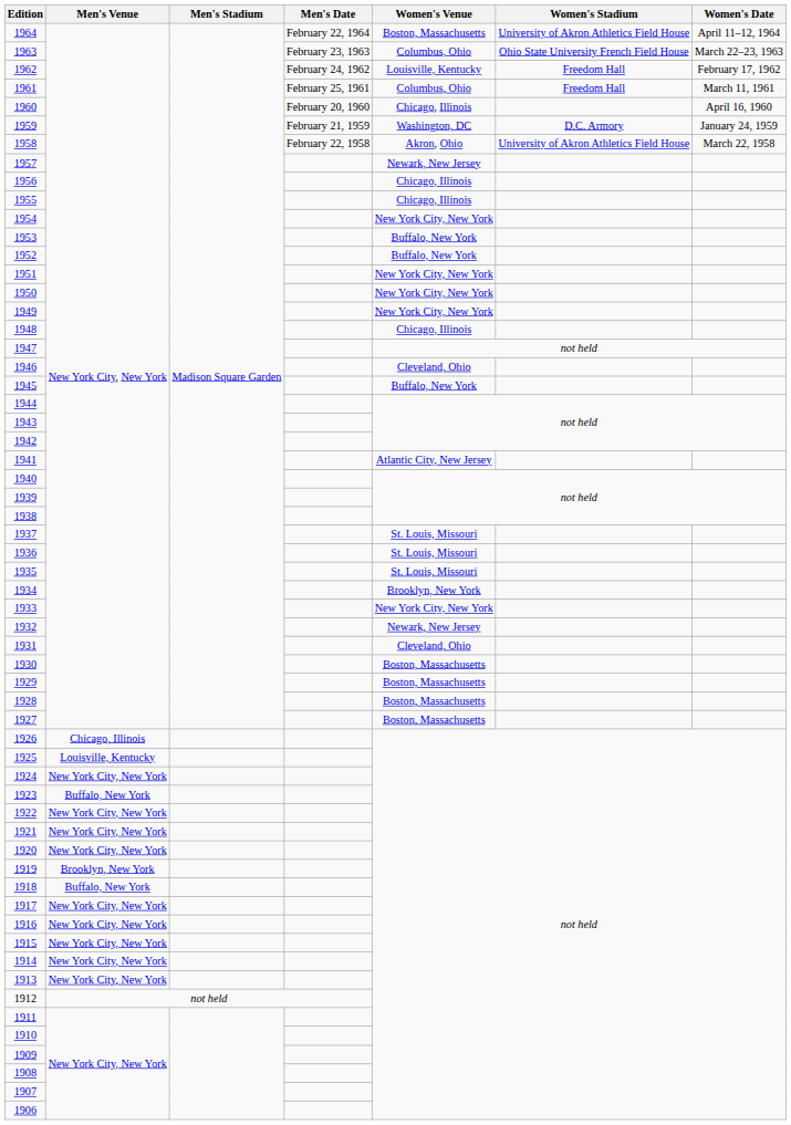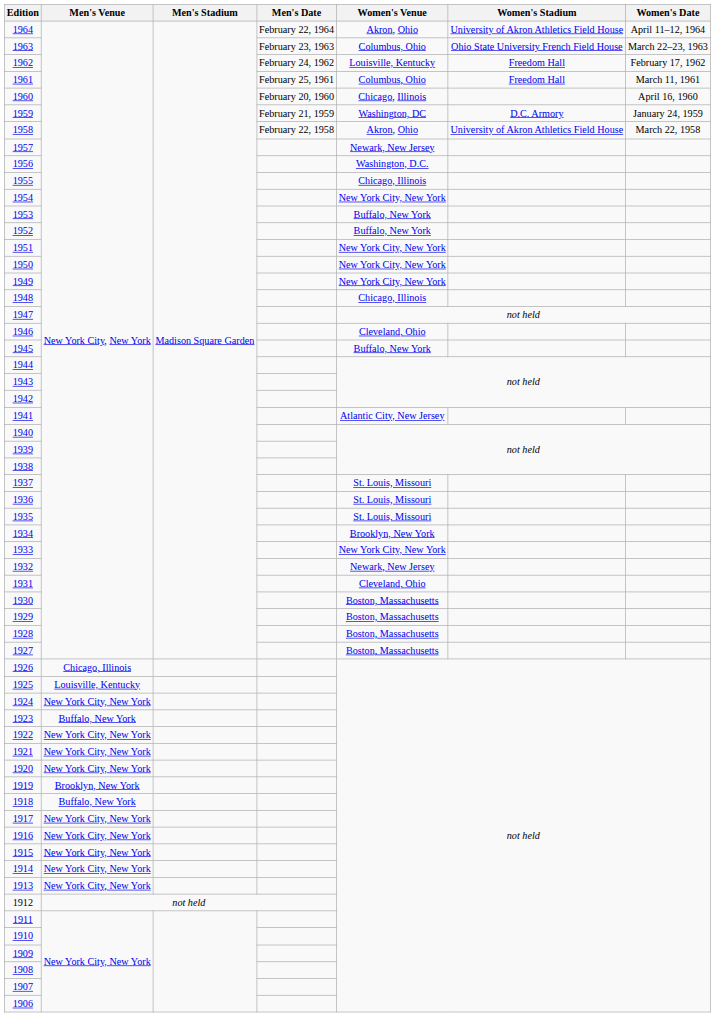 <table class="wikitable" style=" text-align:center; font-size:95%;">
 <tr>
 <th>Edition</th>
 <th>Men's Venue</th>
 <th>Men's Stadium</th>
 <th>Men's Date</th>
 <th>Women's Venue</th>
 <th>Women's Stadium</th>
 <th>Women's Date</th>
 </tr>
 <tr>
 <td><a href='#'>1964</a></td>
 <td rowspan=38><a href='#'>New York City</a>, <a href='#'>New York</a></td>
 <td rowspan=38><a href='#'>Madison Square Garden</a></td>
 <td>February 22, 1964</td>
-<td><a href='#'>Boston, Massachusetts</a></td>
+<td><a href='#'>Akron</a>, <a href='#'>Ohio</a></td>
 <td><a href='#'>University of Akron Athletics Field House</a></td>
 <td>April 11–12, 1964</td>
 </tr>
 <tr>
 <td><a href='#'>1963</a></td>
 <td>February 23, 1963</td>
 <td><a href='#'>Columbus, Ohio</a></td>
 <td><a href='#'>Ohio State University French Field House</a></td>
 <td>March 22–23, 1963</td>
 </tr>
 <tr>
 <td><a href='#'>1962</a></td>
 <td>February 24, 1962</td>
 <td><a href='#'>Louisville, Kentucky</a></td>
 <td><a href='#'>Freedom Hall</a></td>
 <td>February 17, 1962</td>
 </tr>
 <tr>
 <td><a href='#'>1961</a></td>
 <td>February 25, 1961</td>
 <td><a href='#'>Columbus, Ohio</a></td>
 <td><a href='#'>Freedom Hall</a></td>
 <td>March 11, 1961</td>
 </tr>
 <tr>
 <td><a href='#'>1960</a></td>
 <td>February 20, 1960</td>
 <td><a href='#'>Chicago</a>, <a href='#'>Illinois</a></td>
 <td></td>
 <td>April 16, 1960</td>
 </tr>
 <tr>
 <td><a href='#'>1959</a></td>
 <td>February 21, 1959</td>
 <td><a href='#'>Washington, DC</a></td>
 <td><a href='#'>D.C. Armory</a></td>
 <td>January 24, 1959</td>
 </tr>
 <tr>
 <td><a href='#'>1958</a></td>
 <td>February 22, 1958</td>
 <td><a href='#'>Akron</a>, <a href='#'>Ohio</a></td>
 <td><a href='#'>University of Akron Athletics Field House</a></td>
 <td>March 22, 1958</td>
 </tr>
 <tr>
 <td><a href='#'>1957</a></td>
 <td></td>
 <td><a href='#'>Newark, New Jersey</a></td>
 <td></td>
 <td></td>
 </tr>
 <tr>
 <td><a href='#'>1956</a></td>
 <td></td>
-<td><a href='#'>Chicago, Illinois</a></td>
+<td><a href='#'>Washington, D.C.</a></td>
 <td></td>
 <td></td>
 </tr>
 <tr>
 <td><a href='#'>1955</a></td>
 <td></td>
 <td><a href='#'>Chicago, Illinois</a></td>
 <td></td>
 <td></td>
 </tr>
 <tr>
 <td><a href='#'>1954</a></td>
 <td></td>
 <td><a href='#'>New York City, New York</a></td>
 <td></td>
 <td></td>
 </tr>
 <tr>
 <td><a href='#'>1953</a></td>
 <td></td>
 <td><a href='#'>Buffalo, New York</a></td>
 <td></td>
 <td></td>
 </tr>
 <tr>
 <td><a href='#'>1952</a></td>
 <td></td>
 <td><a href='#'>Buffalo, New York</a></td>
 <td></td>
 <td></td>
 </tr>
 <tr>
 <td><a href='#'>1951</a></td>
 <td></td>
 <td><a href='#'>New York City, New York</a></td>
 <td></td>
 <td></td>
 </tr>
 <tr>
 <td><a href='#'>1950</a></td>
 <td></td>
 <td><a href='#'>New York City, New York</a></td>
 <td></td>
 <td></td>
 </tr>
 <tr>
 <td><a href='#'>1949</a></td>
 <td></td>
 <td><a href='#'>New York City, New York</a></td>
 <td></td>
 <td></td>
 </tr>
 <tr>
 <td><a href='#'>1948</a></td>
 <td></td>
 <td><a href='#'>Chicago, Illinois</a></td>
 <td></td>
 <td></td>
 </tr>
 <tr>
 <td><a href='#'>1947</a></td>
 <td></td>
 <td colspan=3><em>not held</em></td>
 </tr>
 <tr>
 <td><a href='#'>1946</a></td>
 <td></td>
 <td><a href='#'>Cleveland, Ohio</a></td>
 <td></td>
 <td></td>
 </tr>
 <tr>
 <td><a href='#'>1945</a></td>
 <td></td>
 <td><a href='#'>Buffalo, New York</a></td>
 <td></td>
 <td></td>
 </tr>
 <tr>
 <td><a href='#'>1944</a></td>
 <td></td>
 <td colspan=3 rowspan=3><em>not held</em></td>
 </tr>
 <tr>
 <td><a href='#'>1943</a></td>
 <td></td>
 </tr>
 <tr>
 <td><a href='#'>1942</a></td>
 <td></td>
 </tr>
 <tr>
 <td><a href='#'>1941</a></td>
 <td></td>
 <td><a href='#'>Atlantic City, New Jersey</a></td>
 <td></td>
 <td></td>
 </tr>
 <tr>
 <td><a href='#'>1940</a></td>
 <td></td>
 <td colspan=3 rowspan=3><em>not held</em></td>
 </tr>
 <tr>
 <td><a href='#'>1939</a></td>
 <td></td>
 </tr>
 <tr>
 <td><a href='#'>1938</a></td>
 <td></td>
 </tr>
 <tr>
 <td><a href='#'>1937</a></td>
 <td></td>
 <td><a href='#'>St. Louis, Missouri</a></td>
 <td></td>
 <td></td>
 </tr>
 <tr>
 <td><a href='#'>1936</a></td>
 <td></td>
 <td><a href='#'>St. Louis, Missouri</a></td>
 <td></td>
 <td></td>
 </tr>
 <tr>
 <td><a href='#'>1935</a></td>
 <td></td>
 <td><a href='#'>St. Louis, Missouri</a></td>
 <td></td>
 <td></td>
 </tr>
 <tr>
 <td><a href='#'>1934</a></td>
 <td></td>
 <td><a href='#'>Brooklyn, New York</a></td>
 <td></td>
 <td></td>
 </tr>
 <tr>
 <td><a href='#'>1933</a></td>
 <td></td>
 <td><a href='#'>New York City, New York</a></td>
 <td></td>
 <td></td>
 </tr>
 <tr>
 <td><a href='#'>1932</a></td>
 <td></td>
 <td><a href='#'>Newark, New Jersey</a></td>
 <td></td>
 <td></td>
 </tr>
 <tr>
 <td><a href='#'>1931</a></td>
 <td></td>
 <td><a href='#'>Cleveland, Ohio</a></td>
 <td></td>
 <td></td>
 </tr>
 <tr>
 <td><a href='#'>1930</a></td>
 <td></td>
 <td><a href='#'>Boston, Massachusetts</a></td>
 <td></td>
 <td></td>
 </tr>
 <tr>
 <td><a href='#'>1929</a></td>
 <td></td>
 <td><a href='#'>Boston, Massachusetts</a></td>
 <td></td>
 <td></td>
 </tr>
 <tr>
 <td><a href='#'>1928</a></td>
 <td></td>
 <td><a href='#'>Boston, Massachusetts</a></td>
 <td></td>
 <td></td>
 </tr>
 <tr>
 <td><a href='#'>1927</a></td>
 <td></td>
 <td><a href='#'>Boston, Massachusetts</a></td>
 <td></td>
 <td></td>
 </tr>
 <tr>
 <td><a href='#'>1926</a></td>
 <td><a href='#'>Chicago, Illinois</a></td>
 <td></td>
 <td></td>
 <td rowspan=21 colspan=3><em>not held</em></td>
 </tr>
 <tr>
 <td><a href='#'>1925</a></td>
 <td><a href='#'>Louisville, Kentucky</a></td>
 <td></td>
 <td></td>
 </tr>
 <tr>
 <td><a href='#'>1924</a></td>
 <td><a href='#'>New York City, New York</a></td>
 <td></td>
 <td></td>
 </tr>
 <tr>
 <td><a href='#'>1923</a></td>
 <td><a href='#'>Buffalo, New York</a></td>
 <td></td>
 <td></td>
 </tr>
 <tr>
 <td><a href='#'>1922</a></td>
 <td><a href='#'>New York City, New York</a></td>
 <td></td>
 <td></td>
 </tr>
 <tr>
 <td><a href='#'>1921</a></td>
 <td><a href='#'>New York City, New York</a></td>
 <td></td>
 <td></td>
 </tr>
 <tr>
 <td><a href='#'>1920</a></td>
 <td><a href='#'>New York City, New York</a></td>
 <td></td>
 <td></td>
 </tr>
 <tr>
 <td><a href='#'>1919</a></td>
 <td><a href='#'>Brooklyn, New York</a></td>
 <td></td>
 <td></td>
 </tr>
 <tr>
 <td><a href='#'>1918</a></td>
 <td><a href='#'>Buffalo, New York</a></td>
 <td></td>
 <td></td>
 </tr>
 <tr>
 <td><a href='#'>1917</a></td>
 <td><a href='#'>New York City, New York</a></td>
 <td></td>
 <td></td>
 </tr>
 <tr>
 <td><a href='#'>1916</a></td>
 <td><a href='#'>New York City, New York</a></td>
 <td></td>
 <td></td>
 </tr>
 <tr>
 <td><a href='#'>1915</a></td>
 <td><a href='#'>New York City, New York</a></td>
 <td></td>
 <td></td>
 </tr>
 <tr>
 <td><a href='#'>1914</a></td>
 <td><a href='#'>New York City, New York</a></td>
 <td></td>
 <td></td>
 </tr>
 <tr>
 <td><a href='#'>1913</a></td>
 <td><a href='#'>New York City, New York</a></td>
 <td></td>
 <td></td>
 </tr>
 <tr>
 <td>1912</td>
 <td colspan=3><em>not held</em></td>
 </tr>
 <tr>
 <td><a href='#'>1911</a></td>
 <td rowspan=6><a href='#'>New York City, New York</a></td>
 <td rowspan=6></td>
 <td></td>
 </tr>
 <tr>
 <td><a href='#'>1910</a></td>
 <td></td>
 </tr>
 <tr>
 <td><a href='#'>1909</a></td>
 <td></td>
 </tr>
 <tr>
 <td><a href='#'>1908</a></td>
 <td></td>
 </tr>
 <tr>
 <td><a href='#'>1907</a></td>
 <td></td>
 </tr>
 <tr>
 <td><a href='#'>1906</a></td>
 <td></td>
 </tr>
 </table>
